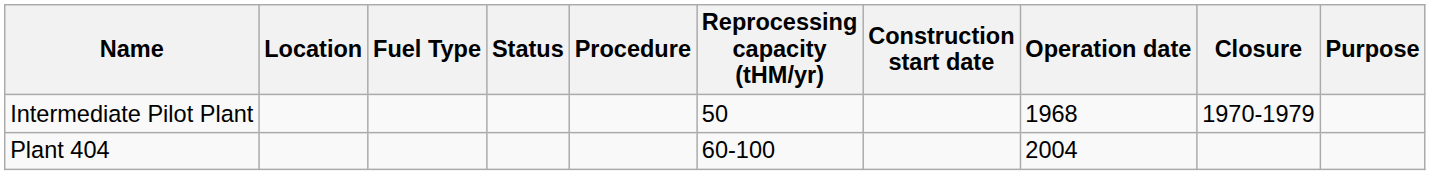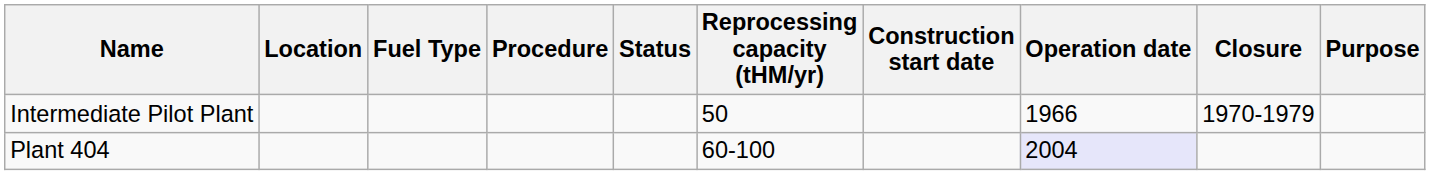 <table class="wikitable">
 <tr>
 <th>Name</th>
 <th>Location</th>
 <th>Fuel Type</th>
+<th>Procedure</th>
 <th>Status</th>
-<th>Procedure</th>
 <th>Reprocessing<br>capacity <br>(tHM/yr)</th>
 <th>Construction<br>start date</th>
 <th>Operation date</th>
 <th>Closure</th>
 <th>Purpose</th>
 </tr>
 <tr>
 <td>Intermediate Pilot Plant</td>
 <td></td>
 <td></td>
 <td></td>
 <td></td>
 <td>50</td>
 <td></td>
-<td>1968</td>
+<td>1966</td>
 <td>1970-1979</td>
 <td></td>
 </tr>
 <tr>
 <td>Plant 404</td>
 <td></td>
 <td></td>
 <td></td>
 <td></td>
 <td>60-100</td>
 <td></td>
-<td>2004</td>
+<td style="background: lavender;">2004</td>
 <td></td>
 <td></td>
 </tr>
 </table>
